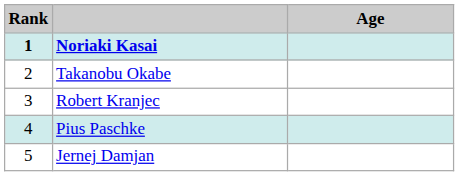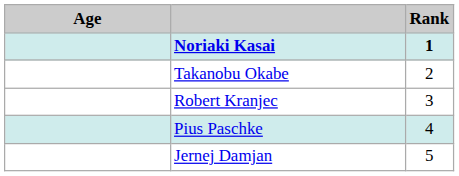 <table class="wikitable plainrowheaders" style="background:#fff; font-size:86%; line-height:16px; border:grey solid 1px; border-collapse:collapse;">
 <tr style="background:#ccc; text-align:center;">
+<th style="background:#ccc;" width="128">Age</th>
+<th style="background:#ccc;" width="185"></th>
 <th style="background:#ccc;">Rank</th>
-<th style="background:#ccc;" width="185"></th>
-<th style="background:#ccc;" width="128">Age</th>
 </tr>
 <tr bgcolor=#CFECEC>
+<td><strong></strong></td>
+<td> <strong><a href='#'>Noriaki Kasai</a></strong></td>
 <td align=center><strong>1</strong></td>
-<td> <strong><a href='#'>Noriaki Kasai</a></strong></td>
-<td><strong></strong></td>
 </tr>
 <tr>
+<td></td>
+<td> <a href='#'>Takanobu Okabe</a></td>
 <td align=center>2</td>
-<td> <a href='#'>Takanobu Okabe</a></td>
-<td></td>
 </tr>
 <tr>
+<td></td>
+<td> <a href='#'>Robert Kranjec</a></td>
 <td align=center>3</td>
-<td> <a href='#'>Robert Kranjec</a></td>
-<td></td>
 </tr>
 <tr bgcolor=#CFECEC>
+<td></td>
+<td> <a href='#'>Pius Paschke</a></td>
 <td align=center>4</td>
-<td> <a href='#'>Pius Paschke</a></td>
-<td></td>
 </tr>
 <tr>
+<td></td>
+<td> <a href='#'>Jernej Damjan</a></td>
 <td align=center>5</td>
-<td> <a href='#'>Jernej Damjan</a></td>
-<td></td>
 </tr>
 </table>
